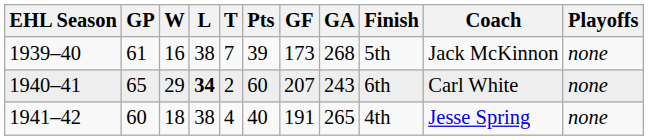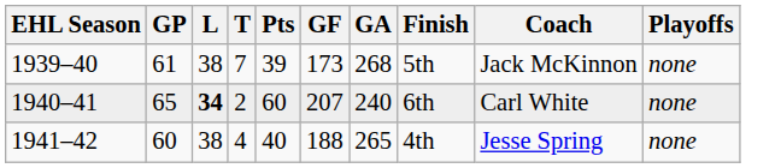 <table class="wikitable">
 <tr>
 <th>EHL Season</th>
 <th>GP</th>
-<th>W</th>
 <th>L</th>
 <th>T</th>
 <th>Pts</th>
 <th>GF</th>
 <th>GA</th>
 <th>Finish</th>
 <th>Coach</th>
 <th>Playoffs</th>
 </tr>
 <tr>
 <td>1939–40</td>
 <td>61</td>
-<td>16</td>
 <td>38</td>
 <td>7</td>
 <td>39</td>
 <td>173</td>
 <td>268</td>
 <td>5th</td>
 <td>Jack McKinnon</td>
 <td><em>none</em></td>
 </tr>
 <tr bgcolor=eeeeee>
 <td>1940–41</td>
 <td>65</td>
-<td>29</td>
 <td><strong>34</strong></td>
 <td>2</td>
 <td>60</td>
 <td>207</td>
-<td>243</td>
+<td>240</td>
 <td>6th</td>
 <td>Carl White</td>
 <td><em>none</em></td>
 </tr>
 <tr>
 <td>1941–42</td>
 <td>60</td>
-<td>18</td>
 <td>38</td>
 <td>4</td>
 <td>40</td>
-<td>191</td>
+<td>188</td>
 <td>265</td>
 <td>4th</td>
 <td><a href='#'>Jesse Spring</a></td>
 <td><em>none</em></td>
 </tr>
 </table>
